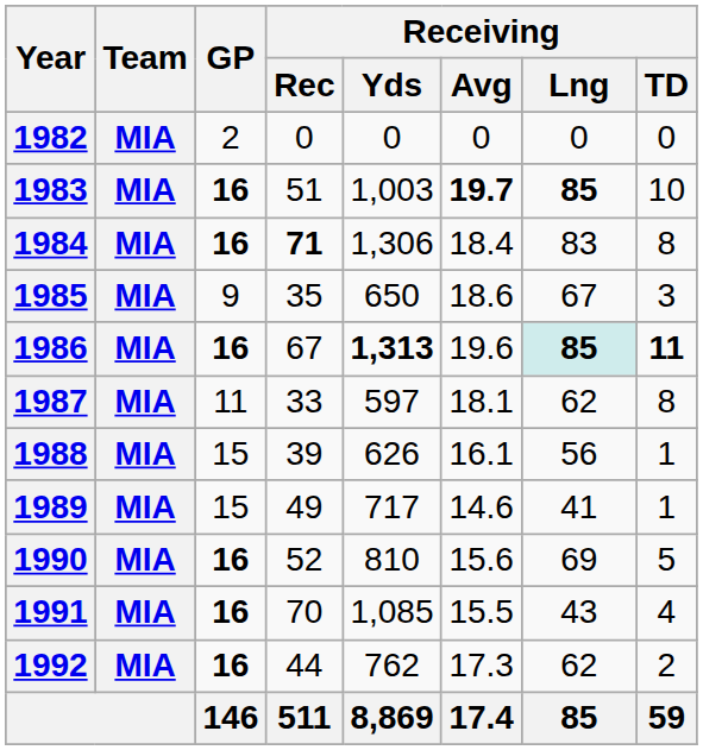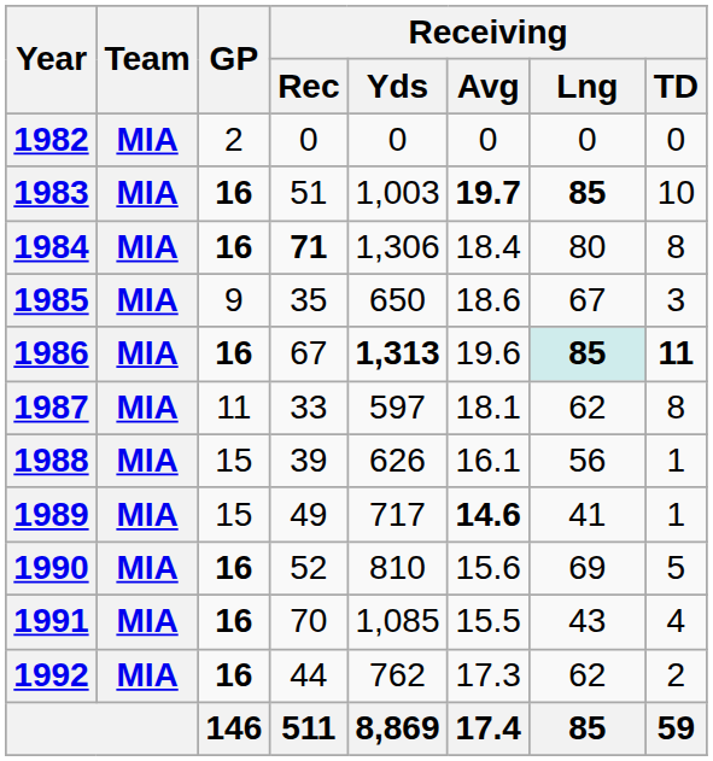 <table class="wikitable" style="text-align:center;">
 <tr>
 <th rowspan="2">Year</th>
 <th rowspan="2">Team</th>
 <th rowspan="2">GP</th>
 <th colspan="5">Receiving</th>
 </tr>
 <tr>
 <th>Rec</th>
 <th>Yds</th>
 <th>Avg</th>
 <th>Lng</th>
 <th>TD</th>
 </tr>
 <tr>
 <th><a href='#'>1982</a></th>
 <th><a href='#'>MIA</a></th>
 <td>2</td>
 <td>0</td>
 <td>0</td>
 <td>0</td>
 <td>0</td>
 <td>0</td>
 </tr>
 <tr>
 <th><a href='#'>1983</a></th>
 <th><a href='#'>MIA</a></th>
 <td><strong> 16 </strong></td>
 <td>51</td>
 <td>1,003</td>
 <td><strong> 19.7 </strong></td>
 <td><strong> 85 </strong></td>
 <td>10</td>
 </tr>
 <tr>
 <th><a href='#'>1984</a></th>
 <th><a href='#'>MIA</a></th>
 <td><strong> 16 </strong></td>
 <td><strong> 71 </strong></td>
 <td>1,306</td>
 <td>18.4</td>
-<td>83</td>
+<td>80</td>
 <td>8</td>
 </tr>
 <tr>
 <th><a href='#'>1985</a></th>
 <th><a href='#'>MIA</a></th>
 <td>9</td>
 <td>35</td>
 <td>650</td>
 <td>18.6</td>
 <td>67</td>
 <td>3</td>
 </tr>
 <tr>
 <th><a href='#'>1986</a></th>
 <th><a href='#'>MIA</a></th>
 <td><strong> 16 </strong></td>
 <td>67</td>
 <td><strong> 1,313 </strong></td>
 <td>19.6</td>
 <td style="background:#cfecec; width:3em;"><strong> 85 </strong></td>
 <td><strong>11 </strong></td>
 </tr>
 <tr>
 <th><a href='#'>1987</a></th>
 <th><a href='#'>MIA</a></th>
 <td>11</td>
 <td>33</td>
 <td>597</td>
 <td>18.1</td>
 <td>62</td>
 <td>8</td>
 </tr>
 <tr>
 <th><a href='#'>1988</a></th>
 <th><a href='#'>MIA</a></th>
 <td>15</td>
 <td>39</td>
 <td>626</td>
 <td>16.1</td>
 <td>56</td>
 <td>1</td>
 </tr>
 <tr>
 <th><a href='#'>1989</a></th>
 <th><a href='#'>MIA</a></th>
 <td>15</td>
 <td>49</td>
 <td>717</td>
-<td>14.6</td>
+<td><strong>14.6</strong></td>
 <td>41</td>
 <td>1</td>
 </tr>
 <tr>
 <th><a href='#'>1990</a></th>
 <th><a href='#'>MIA</a></th>
 <td><strong> 16 </strong></td>
 <td>52</td>
 <td>810</td>
 <td>15.6</td>
 <td>69</td>
 <td>5</td>
 </tr>
 <tr>
 <th><a href='#'>1991</a></th>
 <th><a href='#'>MIA</a></th>
 <td><strong> 16 </strong></td>
 <td>70</td>
 <td>1,085</td>
 <td>15.5</td>
 <td>43</td>
 <td>4</td>
 </tr>
 <tr>
 <th><a href='#'>1992</a></th>
 <th><a href='#'>MIA</a></th>
 <td><strong> 16 </strong></td>
 <td>44</td>
 <td>762</td>
 <td>17.3</td>
 <td>62</td>
 <td>2</td>
 </tr>
 <tr>
 <th colspan="2"></th>
 <th>146</th>
 <th>511</th>
 <th>8,869</th>
 <th>17.4</th>
 <th>85</th>
 <th>59</th>
 </tr>
 </table>
